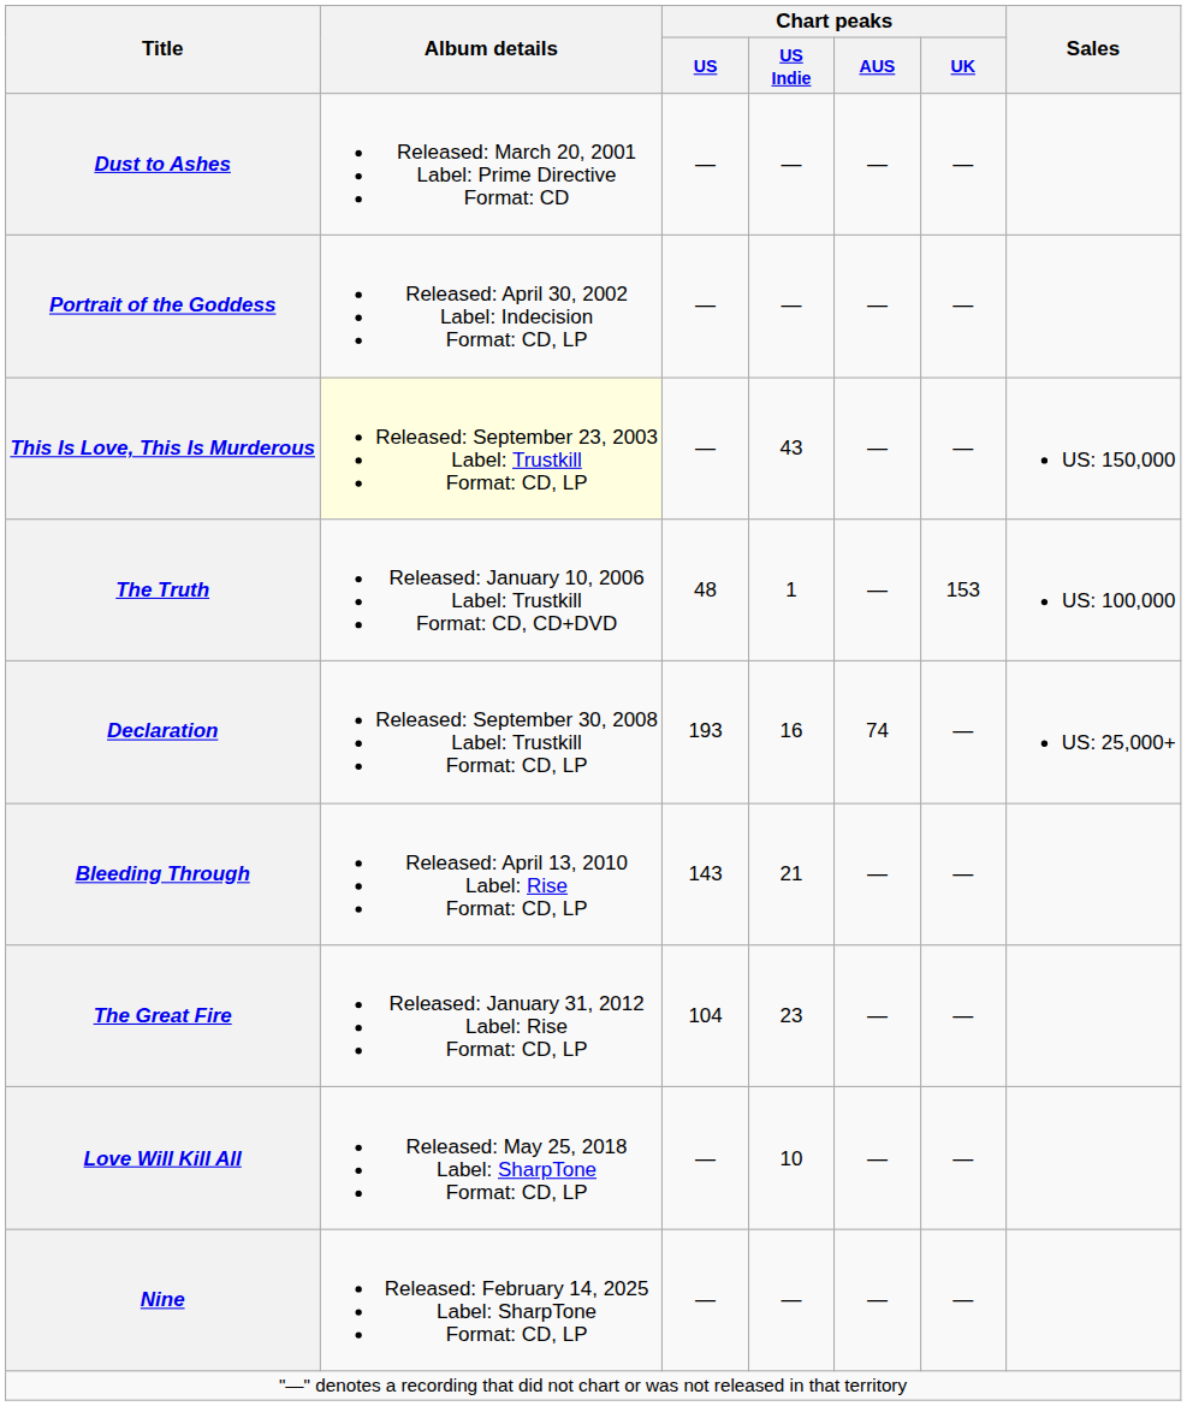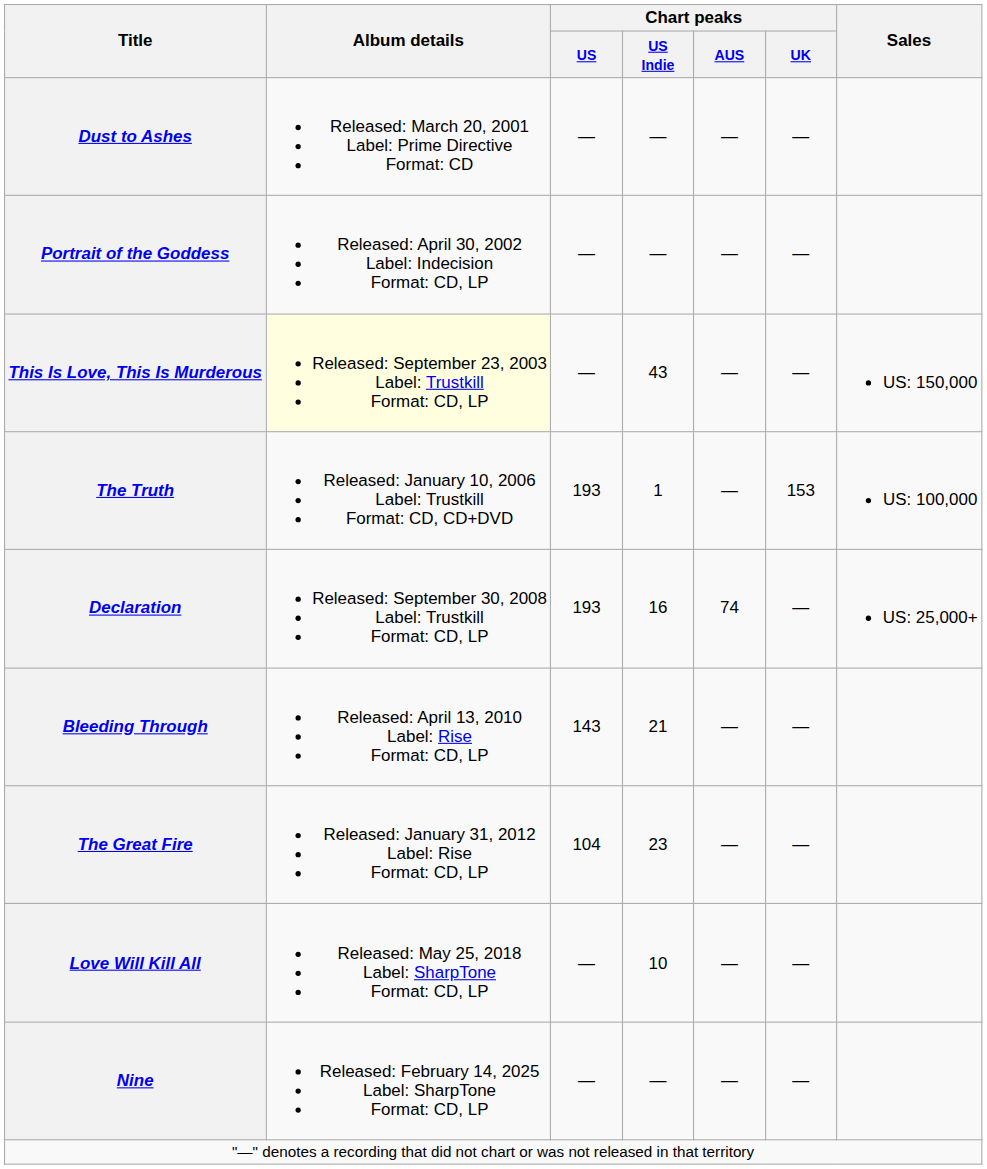 <table class="wikitable plainrowheaders" style="text-align:center;" border="1">
 <tr>
 <th rowspan="2">Title</th>
 <th rowspan="2">Album details</th>
 <th colspan="4">Chart peaks</th>
 <th rowspan="2">Sales</th>
 </tr>
 <tr>
 <th style="width:60px;"><small><a href='#'>US</a></small><br></th>
 <th style="width:60px;"><small><a href='#'>US<br>Indie</a></small><br></th>
 <th style="width:60px;"><small><a href='#'>AUS</a></small><br></th>
 <th style="width:60px;"><small><a href='#'>UK</a></small><br></th>
 </tr>
 <tr>
 <th scope="row"><em><a href='#'>Dust to Ashes</a></em></th>
 <td><br><ul><li>Released: March 20, 2001</li><li>Label: Prime Directive</li><li>Format: CD</li></ul></td>
 <td style="text-align:center;">—</td>
 <td style="text-align:center;">—</td>
 <td style="text-align:center;">—</td>
 <td style="text-align:center;">—</td>
 <td></td>
 </tr>
 <tr>
 <th scope="row"><em><a href='#'>Portrait of the Goddess</a></em></th>
 <td><br><ul><li>Released: April 30, 2002</li><li>Label: Indecision</li><li>Format: CD, LP</li></ul></td>
 <td style="text-align:center;">—</td>
 <td style="text-align:center;">—</td>
 <td style="text-align:center;">—</td>
 <td style="text-align:center;">—</td>
 <td></td>
 </tr>
 <tr>
 <th scope="row"><em><a href='#'>This Is Love, This Is Murderous</a></em></th>
 <td style="background: lightyellow;"><br><ul><li>Released: September 23, 2003</li><li>Label: <a href='#'>Trustkill</a></li><li>Format: CD, LP</li></ul></td>
 <td style="text-align:center;">—</td>
 <td style="text-align:center;">43</td>
 <td style="text-align:center;">—</td>
 <td style="text-align:center;">—</td>
 <td><br><ul><li>US: 150,000</li></ul></td>
 </tr>
 <tr>
 <th scope="row"><em><a href='#'>The Truth</a></em></th>
 <td><br><ul><li>Released: January 10, 2006</li><li>Label: Trustkill</li><li>Format: CD, CD+DVD</li></ul></td>
-<td style="text-align:center;">48</td>
+<td style="text-align:center;">193</td>
 <td style="text-align:center;">1</td>
 <td style="text-align:center;">—</td>
 <td style="text-align:center;">153</td>
 <td><br><ul><li>US: 100,000</li></ul></td>
 </tr>
 <tr>
 <th scope="row"><em><a href='#'>Declaration</a></em></th>
 <td><br><ul><li>Released: September 30, 2008</li><li>Label: Trustkill</li><li>Format: CD, LP</li></ul></td>
 <td style="text-align:center;">193</td>
 <td style="text-align:center;">16</td>
 <td style="text-align:center;">74</td>
 <td style="text-align:center;">—</td>
 <td><br><ul><li>US: 25,000+</li></ul></td>
 </tr>
 <tr>
 <th scope="row"><em><a href='#'>Bleeding Through</a></em></th>
 <td><br><ul><li>Released: April 13, 2010</li><li>Label: <a href='#'>Rise</a></li><li>Format: CD, LP</li></ul></td>
 <td style="text-align:center;">143</td>
 <td style="text-align:center;">21</td>
 <td style="text-align:center;">—</td>
 <td style="text-align:center;">—</td>
 <td></td>
 </tr>
 <tr>
 <th scope="row"><em><a href='#'>The Great Fire</a></em></th>
 <td><br><ul><li>Released: January 31, 2012</li><li>Label: Rise</li><li>Format: CD, LP</li></ul></td>
 <td style="text-align:center;">104</td>
 <td style="text-align:center;">23</td>
 <td style="text-align:center;">—</td>
 <td style="text-align:center;">—</td>
 <td></td>
 </tr>
 <tr>
 <th scope="row"><em><a href='#'>Love Will Kill All</a></em></th>
 <td><br><ul><li>Released: May 25, 2018</li><li>Label: <a href='#'>SharpTone</a></li><li>Format: CD, LP</li></ul></td>
 <td style="text-align:center;">—</td>
 <td style="text-align:center;">10</td>
 <td style="text-align:center;">—</td>
 <td style="text-align:center;">—</td>
 <td></td>
 </tr>
 <tr>
 <th scope="row"><em><a href='#'>Nine</a></em></th>
 <td><br><ul><li>Released: February 14, 2025</li><li>Label: SharpTone</li><li>Format: CD, LP</li></ul></td>
 <td style="text-align:center;">—</td>
 <td style="text-align:center;">—</td>
 <td style="text-align:center;">—</td>
 <td style="text-align:center;">—</td>
 <td></td>
 </tr>
 <tr>
 <td colspan="7" style="font-size:90%">"—" denotes a recording that did not chart or was not released in that territory</td>
 </tr>
 </table>
